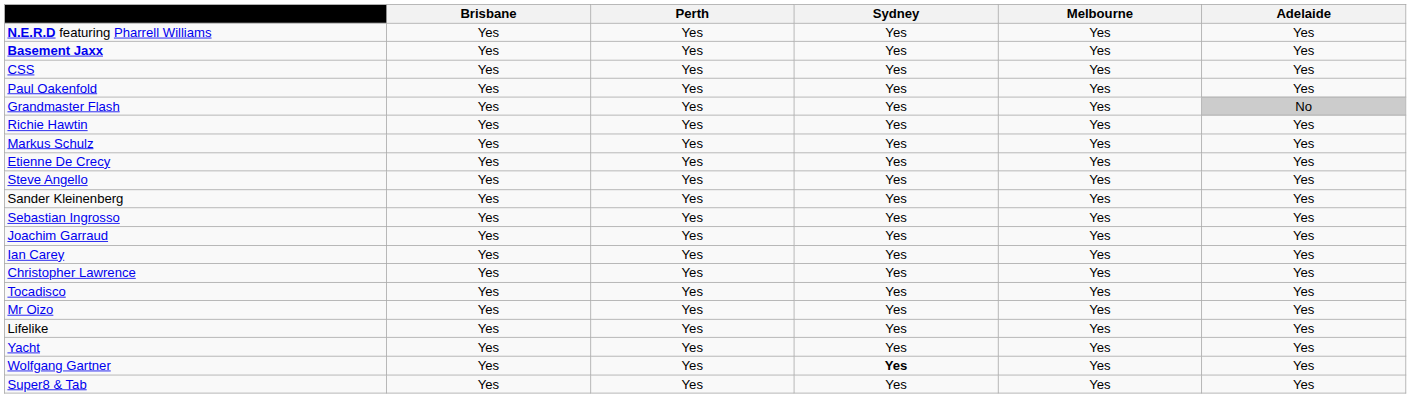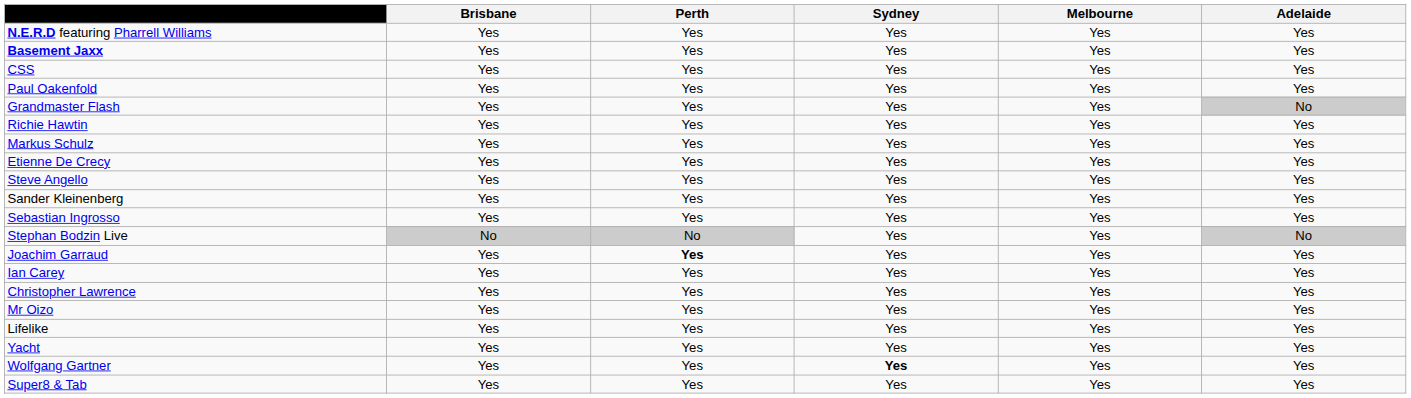 <table class="wikitable sortable" style="line-height:0.95em;">
 <tr>
 <th style="background:#000; width:15%;"> </th>
 <th width=8%>Brisbane</th>
 <th width=8%>Perth</th>
 <th width=8%>Sydney</th>
 <th width=8%>Melbourne</th>
 <th width=8%>Adelaide</th>
 </tr>
 <tr align=center>
 <td align=left><strong><a href='#'>N.E.R.D</a></strong> featuring <a href='#'>Pharrell Williams</a></td>
 <td>Yes</td>
 <td>Yes</td>
 <td>Yes</td>
 <td>Yes</td>
 <td>Yes</td>
 </tr>
 <tr align=center>
 <td align=left><strong><a href='#'>Basement Jaxx</a></strong></td>
 <td>Yes</td>
 <td>Yes</td>
 <td>Yes</td>
 <td>Yes</td>
 <td>Yes</td>
 </tr>
 <tr align=center>
 <td align=left><a href='#'>CSS</a></td>
 <td>Yes</td>
 <td>Yes</td>
 <td>Yes</td>
 <td>Yes</td>
 <td>Yes</td>
 </tr>
 <tr align=center>
 <td align=left><a href='#'>Paul Oakenfold</a></td>
 <td>Yes</td>
 <td>Yes</td>
 <td>Yes</td>
 <td>Yes</td>
 <td>Yes</td>
 </tr>
 <tr align=center>
 <td align=left><a href='#'>Grandmaster Flash</a></td>
 <td>Yes</td>
 <td>Yes</td>
 <td>Yes</td>
 <td>Yes</td>
 <td style="background:#ccc;">No</td>
 </tr>
 <tr align=center>
 <td align=left><a href='#'>Richie Hawtin</a></td>
 <td>Yes</td>
 <td>Yes</td>
 <td>Yes</td>
 <td>Yes</td>
 <td>Yes</td>
 </tr>
 <tr align=center>
 <td align=left><a href='#'>Markus Schulz</a></td>
 <td>Yes</td>
 <td>Yes</td>
 <td>Yes</td>
 <td>Yes</td>
 <td>Yes</td>
 </tr>
 <tr align=center>
 <td align=left><a href='#'>Etienne De Crecy</a></td>
 <td>Yes</td>
 <td>Yes</td>
 <td>Yes</td>
 <td>Yes</td>
 <td>Yes</td>
 </tr>
 <tr align=center>
 <td align=left><a href='#'>Steve Angello</a></td>
 <td>Yes</td>
 <td>Yes</td>
 <td>Yes</td>
 <td>Yes</td>
 <td>Yes</td>
 </tr>
 <tr align=center>
 <td align=left>Sander Kleinenberg</td>
 <td>Yes</td>
 <td>Yes</td>
 <td>Yes</td>
 <td>Yes</td>
 <td>Yes</td>
 </tr>
 <tr align=center>
 <td align=left><a href='#'>Sebastian Ingrosso</a></td>
 <td>Yes</td>
 <td>Yes</td>
 <td>Yes</td>
 <td>Yes</td>
 <td>Yes</td>
 </tr>
 <tr align=center>
+<td align=left><a href='#'>Stephan Bodzin</a> Live</td>
+<td style="background:#ccc;">No</td>
+<td style="background:#ccc;">No</td>
+<td>Yes</td>
+<td>Yes</td>
+<td style="background:#ccc;">No</td>
+</tr>
+<tr align=center>
 <td align=left><a href='#'>Joachim Garraud</a></td>
 <td>Yes</td>
-<td>Yes</td>
+<td><strong>Yes</strong></td>
 <td>Yes</td>
 <td>Yes</td>
 <td>Yes</td>
 </tr>
 <tr align=center>
 <td align=left><a href='#'>Ian Carey</a></td>
 <td>Yes</td>
 <td>Yes</td>
 <td>Yes</td>
 <td>Yes</td>
 <td>Yes</td>
 </tr>
 <tr align=center>
 <td align=left><a href='#'>Christopher Lawrence</a></td>
-<td>Yes</td>
-<td>Yes</td>
-<td>Yes</td>
-<td>Yes</td>
-<td>Yes</td>
-</tr>
-<tr align=center>
-<td align=left><a href='#'>Tocadisco</a></td>
 <td>Yes</td>
 <td>Yes</td>
 <td>Yes</td>
 <td>Yes</td>
 <td>Yes</td>
 </tr>
 <tr align=center>
 <td align=left><a href='#'>Mr Oizo</a></td>
 <td>Yes</td>
 <td>Yes</td>
 <td>Yes</td>
 <td>Yes</td>
 <td>Yes</td>
 </tr>
 <tr align=center>
 <td align=left>Lifelike</td>
 <td>Yes</td>
 <td>Yes</td>
 <td>Yes</td>
 <td>Yes</td>
 <td>Yes</td>
 </tr>
 <tr align=center>
 <td align=left><a href='#'>Yacht</a></td>
 <td>Yes</td>
 <td>Yes</td>
 <td>Yes</td>
 <td>Yes</td>
 <td>Yes</td>
 </tr>
 <tr align=center>
 <td align=left><a href='#'>Wolfgang Gartner</a></td>
 <td>Yes</td>
 <td>Yes</td>
 <td><strong>Yes</strong></td>
 <td>Yes</td>
 <td>Yes</td>
 </tr>
 <tr align=center>
 <td align=left><a href='#'>Super8 & Tab</a></td>
 <td>Yes</td>
 <td>Yes</td>
 <td>Yes</td>
 <td>Yes</td>
 <td>Yes</td>
 </tr>
 </table>
